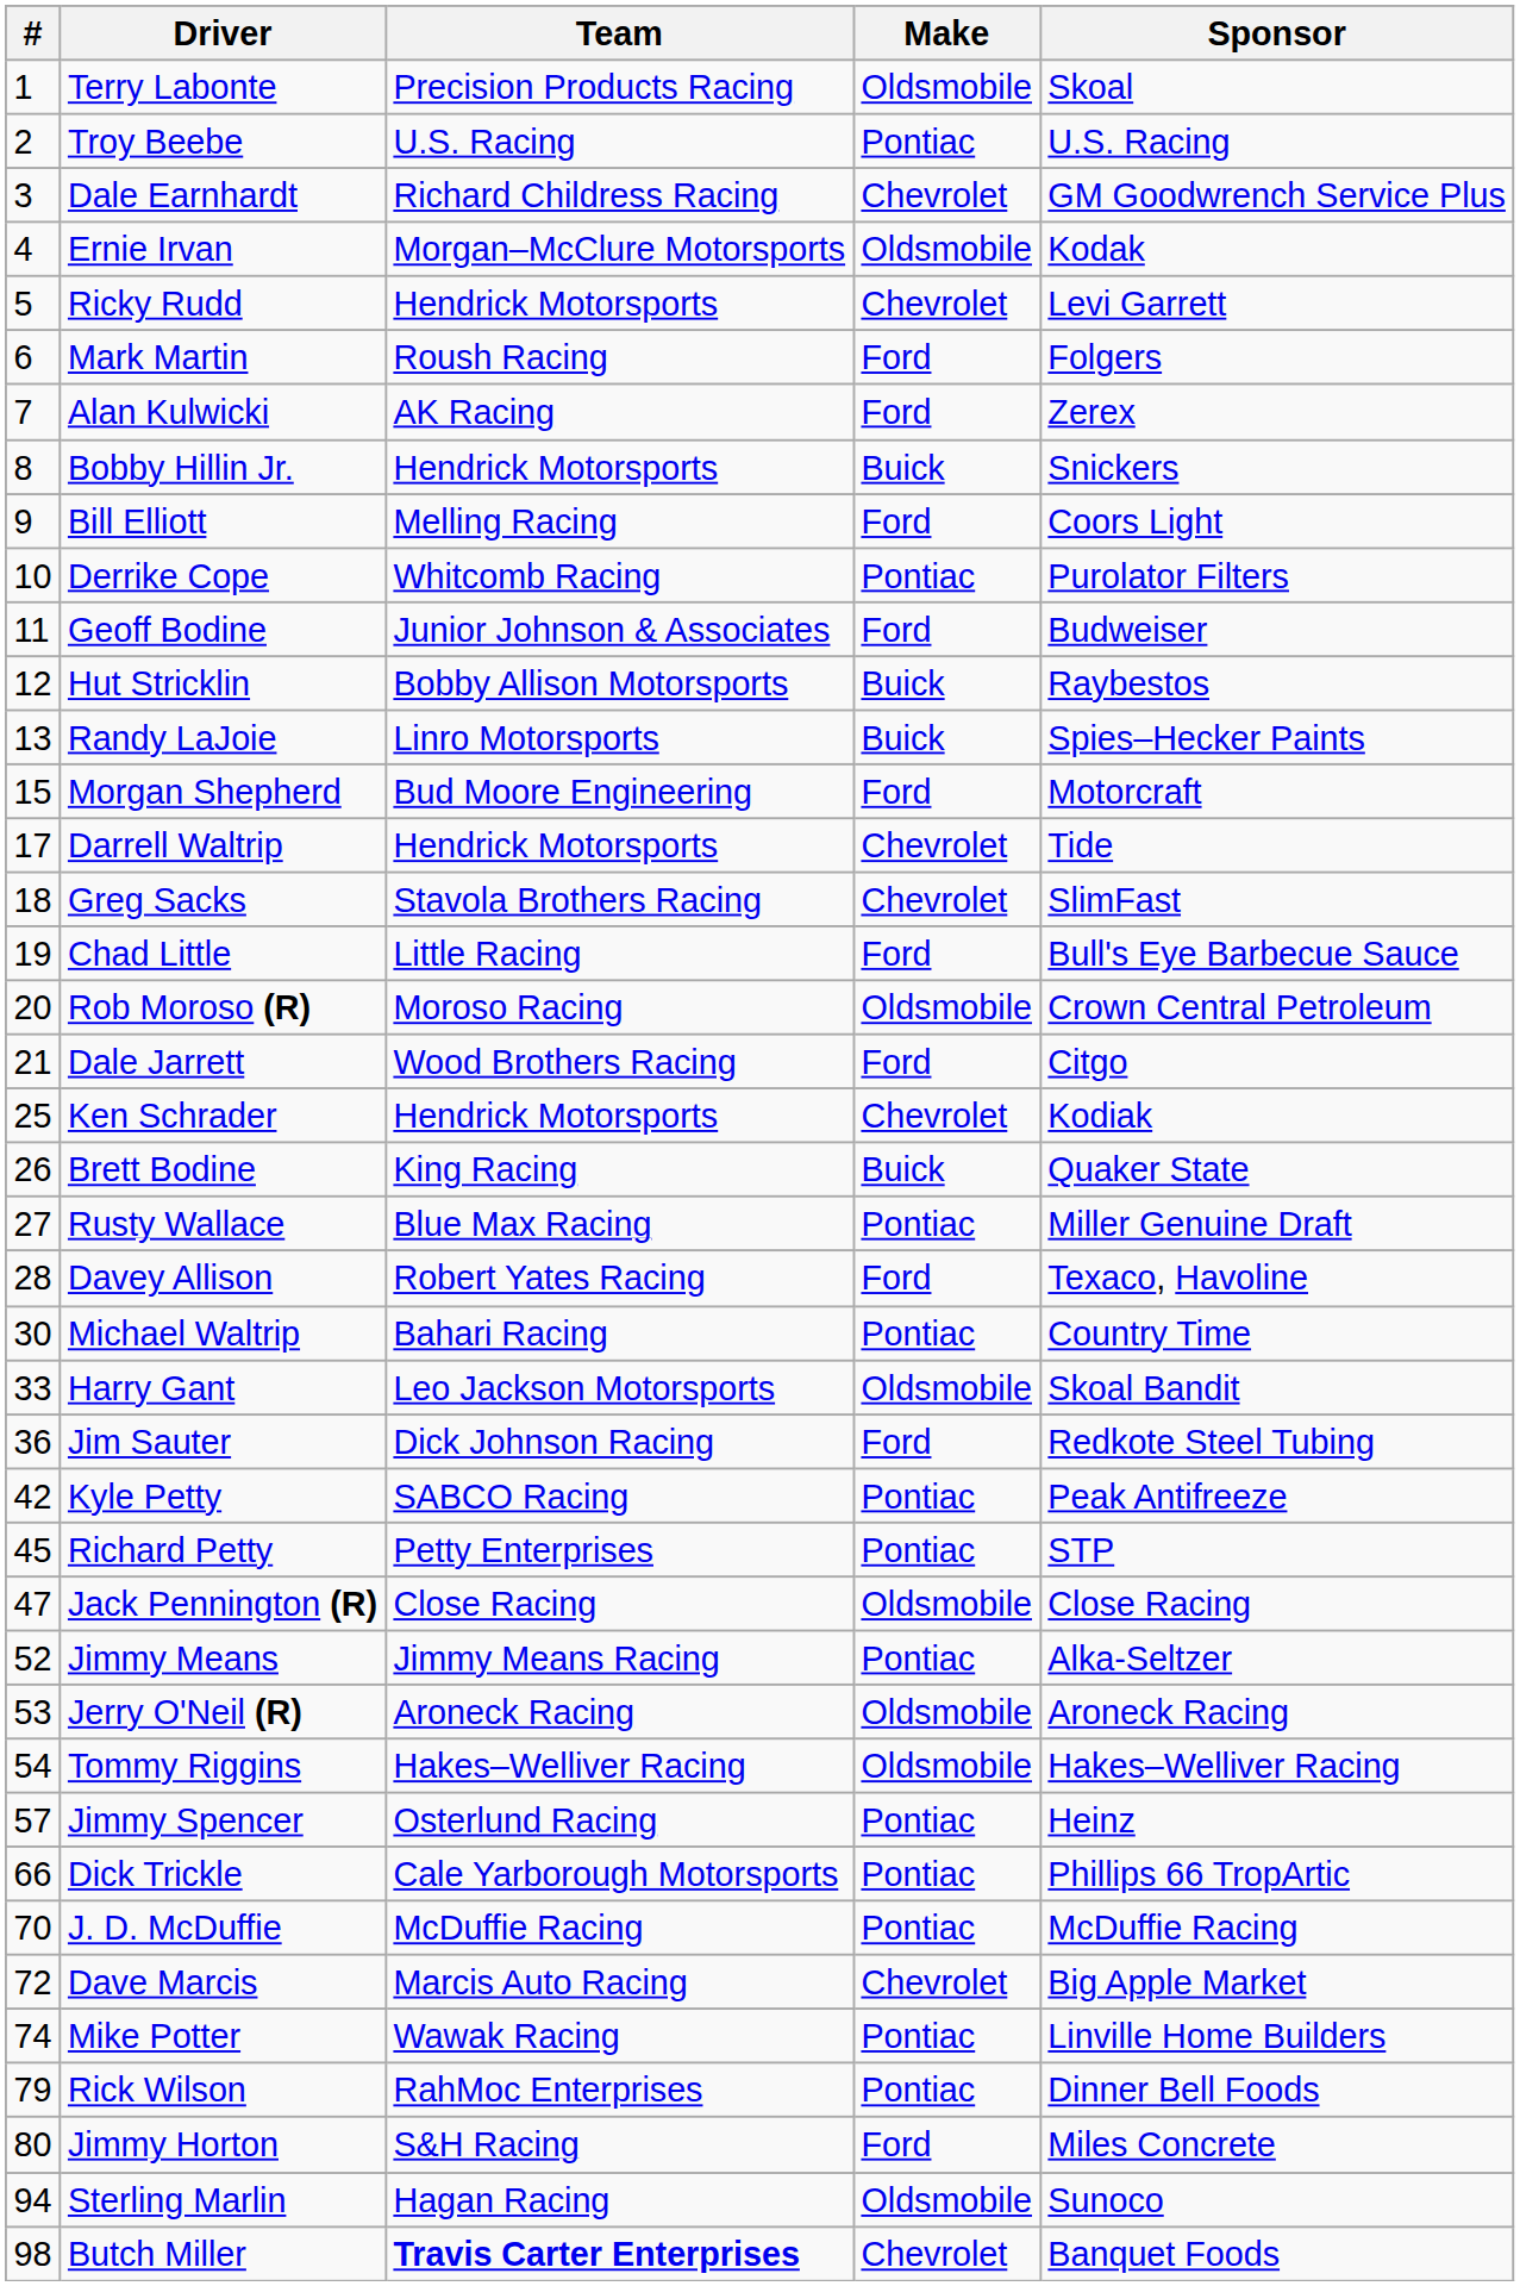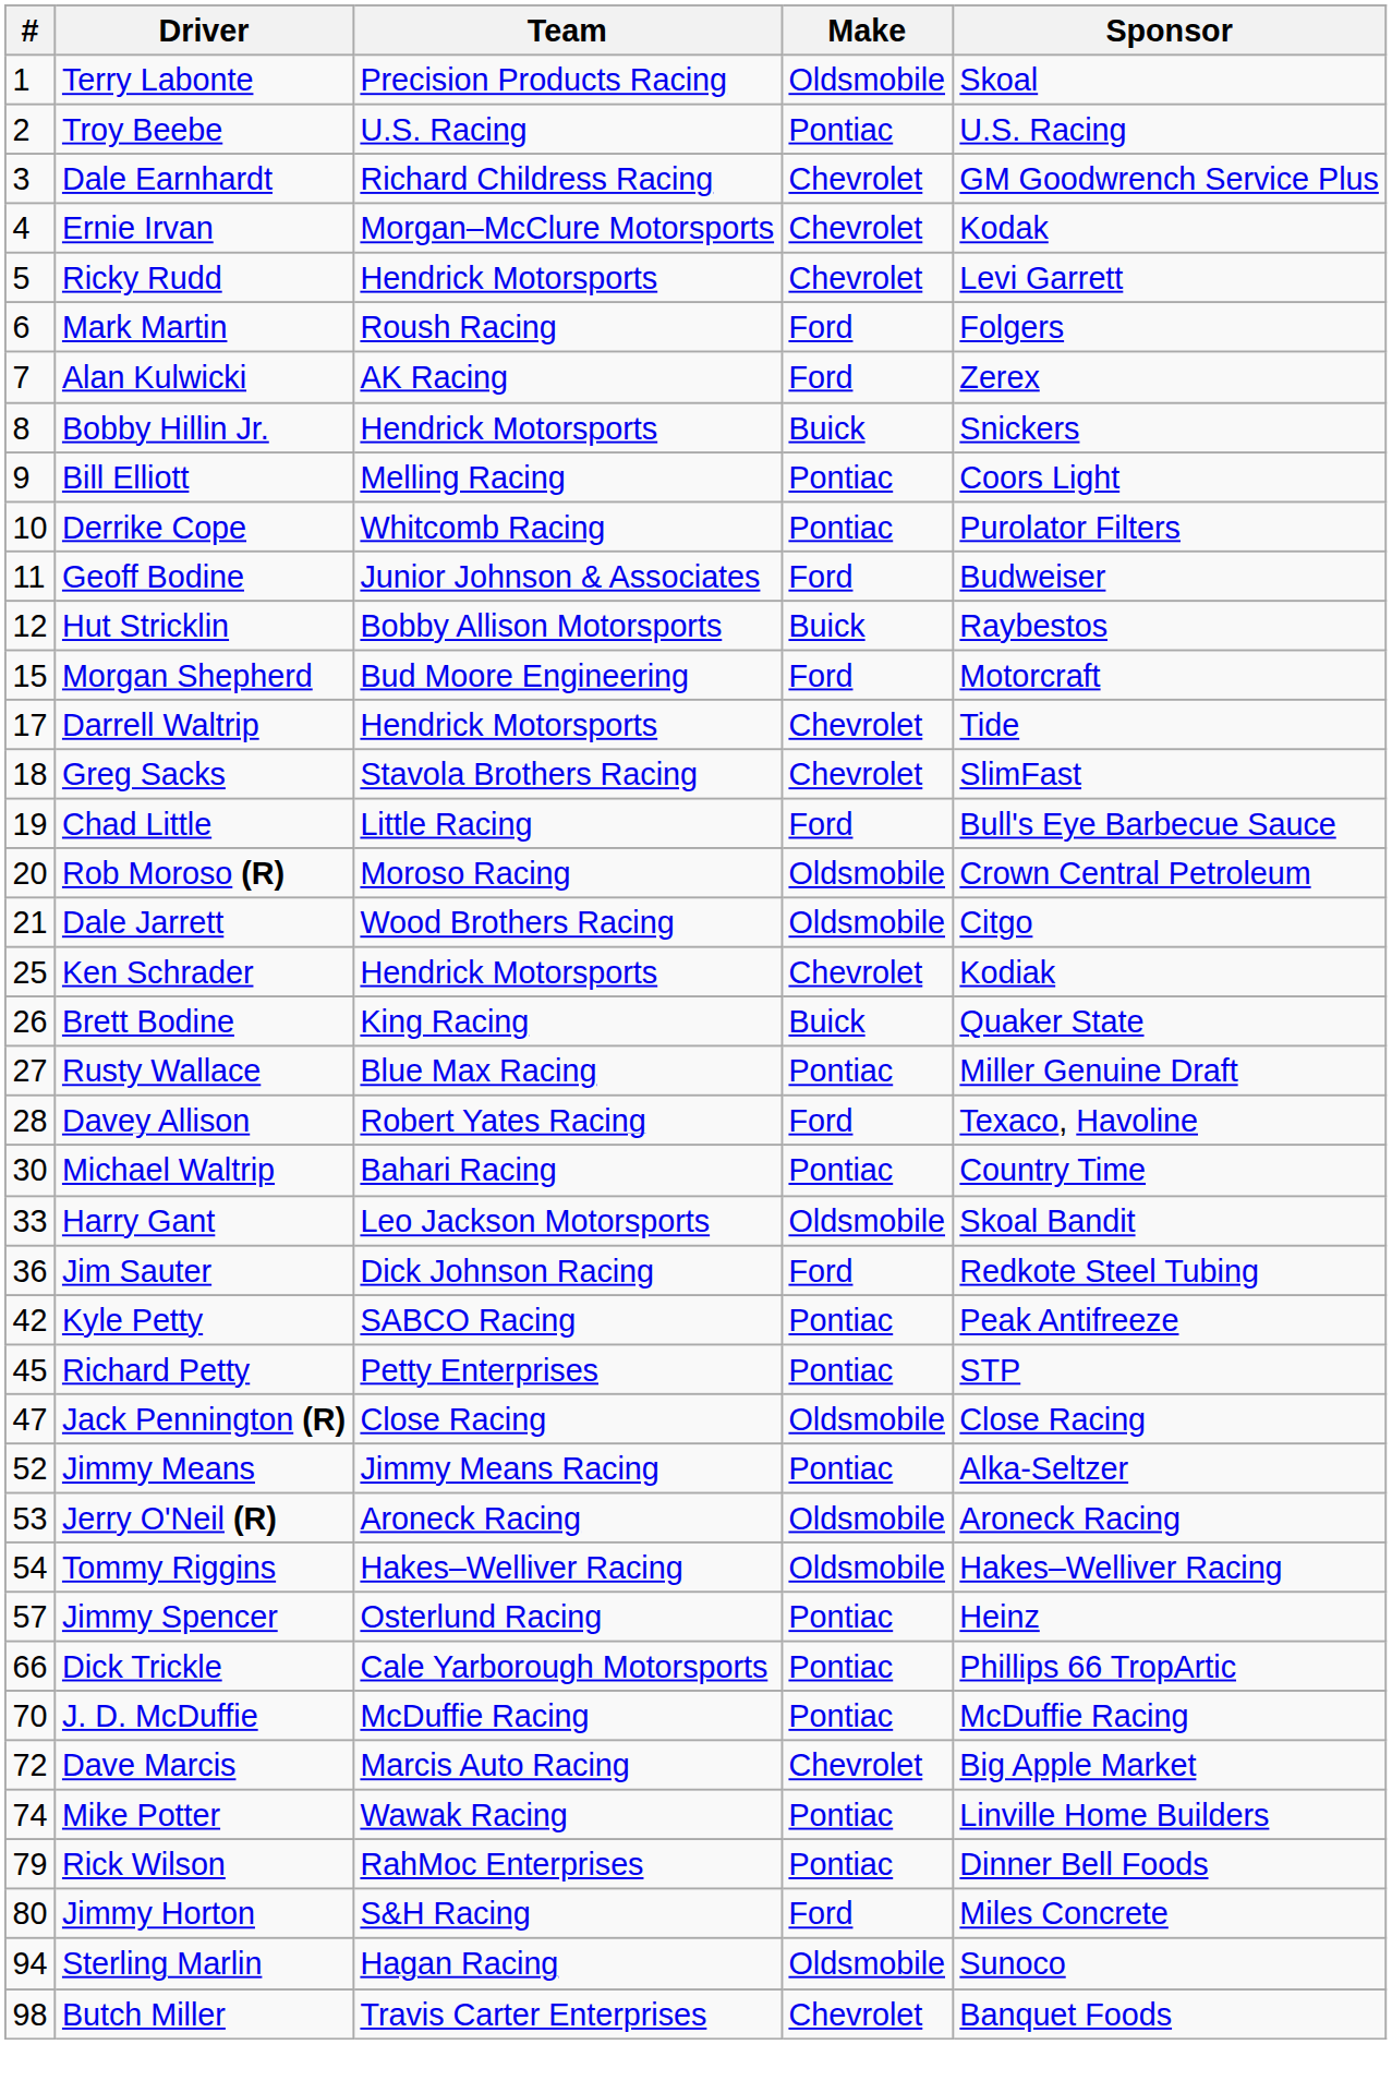 <table class="wikitable" style="font-size:95%">
 <tr>
 <th>#</th>
 <th>Driver</th>
 <th>Team</th>
 <th>Make</th>
 <th>Sponsor</th>
 </tr>
 <tr>
 <td>1</td>
 <td><a href='#'>Terry Labonte</a></td>
 <td><a href='#'>Precision Products Racing</a></td>
 <td><a href='#'>Oldsmobile</a></td>
 <td><a href='#'>Skoal</a></td>
 </tr>
 <tr>
 <td>2</td>
 <td><a href='#'>Troy Beebe</a></td>
 <td><a href='#'>U.S. Racing</a></td>
 <td><a href='#'>Pontiac</a></td>
 <td><a href='#'>U.S. Racing</a></td>
 </tr>
 <tr>
 <td>3</td>
 <td><a href='#'>Dale Earnhardt</a></td>
 <td><a href='#'>Richard Childress Racing</a></td>
 <td><a href='#'>Chevrolet</a></td>
 <td><a href='#'>GM Goodwrench Service Plus</a></td>
 </tr>
 <tr>
 <td>4</td>
 <td><a href='#'>Ernie Irvan</a></td>
 <td><a href='#'>Morgan–McClure Motorsports</a></td>
-<td><a href='#'>Oldsmobile</a></td>
+<td><a href='#'>Chevrolet</a></td>
 <td><a href='#'>Kodak</a></td>
 </tr>
 <tr>
 <td>5</td>
 <td><a href='#'>Ricky Rudd</a></td>
 <td><a href='#'>Hendrick Motorsports</a></td>
 <td><a href='#'>Chevrolet</a></td>
 <td><a href='#'>Levi Garrett</a></td>
 </tr>
 <tr>
 <td>6</td>
 <td><a href='#'>Mark Martin</a></td>
 <td><a href='#'>Roush Racing</a></td>
 <td><a href='#'>Ford</a></td>
 <td><a href='#'>Folgers</a></td>
 </tr>
 <tr>
 <td>7</td>
 <td><a href='#'>Alan Kulwicki</a></td>
 <td><a href='#'>AK Racing</a></td>
 <td><a href='#'>Ford</a></td>
 <td><a href='#'>Zerex</a></td>
 </tr>
 <tr>
 <td>8</td>
 <td><a href='#'>Bobby Hillin Jr.</a></td>
 <td><a href='#'>Hendrick Motorsports</a></td>
 <td><a href='#'>Buick</a></td>
 <td><a href='#'>Snickers</a></td>
 </tr>
 <tr>
 <td>9</td>
 <td><a href='#'>Bill Elliott</a></td>
 <td><a href='#'>Melling Racing</a></td>
-<td><a href='#'>Ford</a></td>
+<td><a href='#'>Pontiac</a></td>
 <td><a href='#'>Coors Light</a></td>
 </tr>
 <tr>
 <td>10</td>
 <td><a href='#'>Derrike Cope</a></td>
 <td><a href='#'>Whitcomb Racing</a></td>
 <td><a href='#'>Pontiac</a></td>
 <td><a href='#'>Purolator Filters</a></td>
 </tr>
 <tr>
 <td>11</td>
 <td><a href='#'>Geoff Bodine</a></td>
 <td><a href='#'>Junior Johnson & Associates</a></td>
 <td><a href='#'>Ford</a></td>
 <td><a href='#'>Budweiser</a></td>
 </tr>
 <tr>
 <td>12</td>
 <td><a href='#'>Hut Stricklin</a></td>
 <td><a href='#'>Bobby Allison Motorsports</a></td>
 <td><a href='#'>Buick</a></td>
 <td><a href='#'>Raybestos</a></td>
-</tr>
-<tr>
-<td>13</td>
-<td><a href='#'>Randy LaJoie</a></td>
-<td><a href='#'>Linro Motorsports</a></td>
-<td><a href='#'>Buick</a></td>
-<td><a href='#'>Spies–Hecker Paints</a></td>
 </tr>
 <tr>
 <td>15</td>
 <td><a href='#'>Morgan Shepherd</a></td>
 <td><a href='#'>Bud Moore Engineering</a></td>
 <td><a href='#'>Ford</a></td>
 <td><a href='#'>Motorcraft</a></td>
 </tr>
 <tr>
 <td>17</td>
 <td><a href='#'>Darrell Waltrip</a></td>
 <td><a href='#'>Hendrick Motorsports</a></td>
 <td><a href='#'>Chevrolet</a></td>
 <td><a href='#'>Tide</a></td>
 </tr>
 <tr>
 <td>18</td>
 <td><a href='#'>Greg Sacks</a></td>
 <td><a href='#'>Stavola Brothers Racing</a></td>
 <td><a href='#'>Chevrolet</a></td>
 <td><a href='#'>SlimFast</a></td>
 </tr>
 <tr>
 <td>19</td>
 <td><a href='#'>Chad Little</a></td>
 <td><a href='#'>Little Racing</a></td>
 <td><a href='#'>Ford</a></td>
 <td><a href='#'>Bull's Eye Barbecue Sauce</a></td>
 </tr>
 <tr>
 <td>20</td>
 <td><a href='#'>Rob Moroso</a> <strong>(R)</strong></td>
 <td><a href='#'>Moroso Racing</a></td>
 <td><a href='#'>Oldsmobile</a></td>
 <td><a href='#'>Crown Central Petroleum</a></td>
 </tr>
 <tr>
 <td>21</td>
 <td><a href='#'>Dale Jarrett</a></td>
 <td><a href='#'>Wood Brothers Racing</a></td>
-<td><a href='#'>Ford</a></td>
+<td><a href='#'>Oldsmobile</a></td>
 <td><a href='#'>Citgo</a></td>
 </tr>
 <tr>
 <td>25</td>
 <td><a href='#'>Ken Schrader</a></td>
 <td><a href='#'>Hendrick Motorsports</a></td>
 <td><a href='#'>Chevrolet</a></td>
 <td><a href='#'>Kodiak</a></td>
 </tr>
 <tr>
 <td>26</td>
 <td><a href='#'>Brett Bodine</a></td>
 <td><a href='#'>King Racing</a></td>
 <td><a href='#'>Buick</a></td>
 <td><a href='#'>Quaker State</a></td>
 </tr>
 <tr>
 <td>27</td>
 <td><a href='#'>Rusty Wallace</a></td>
 <td><a href='#'>Blue Max Racing</a></td>
 <td><a href='#'>Pontiac</a></td>
 <td><a href='#'>Miller Genuine Draft</a></td>
 </tr>
 <tr>
 <td>28</td>
 <td><a href='#'>Davey Allison</a></td>
 <td><a href='#'>Robert Yates Racing</a></td>
 <td><a href='#'>Ford</a></td>
 <td><a href='#'>Texaco</a>, <a href='#'>Havoline</a></td>
 </tr>
 <tr>
 <td>30</td>
 <td><a href='#'>Michael Waltrip</a></td>
 <td><a href='#'>Bahari Racing</a></td>
 <td><a href='#'>Pontiac</a></td>
 <td><a href='#'>Country Time</a></td>
 </tr>
 <tr>
 <td>33</td>
 <td><a href='#'>Harry Gant</a></td>
 <td><a href='#'>Leo Jackson Motorsports</a></td>
 <td><a href='#'>Oldsmobile</a></td>
 <td><a href='#'>Skoal Bandit</a></td>
 </tr>
 <tr>
 <td>36</td>
 <td><a href='#'>Jim Sauter</a></td>
 <td><a href='#'>Dick Johnson Racing</a></td>
 <td><a href='#'>Ford</a></td>
 <td><a href='#'>Redkote Steel Tubing</a></td>
 </tr>
 <tr>
 <td>42</td>
 <td><a href='#'>Kyle Petty</a></td>
 <td><a href='#'>SABCO Racing</a></td>
 <td><a href='#'>Pontiac</a></td>
 <td><a href='#'>Peak Antifreeze</a></td>
 </tr>
 <tr>
 <td>45</td>
 <td><a href='#'>Richard Petty</a></td>
 <td><a href='#'>Petty Enterprises</a></td>
 <td><a href='#'>Pontiac</a></td>
 <td><a href='#'>STP</a></td>
 </tr>
 <tr>
 <td>47</td>
 <td><a href='#'>Jack Pennington</a> <strong>(R)</strong></td>
 <td><a href='#'>Close Racing</a></td>
 <td><a href='#'>Oldsmobile</a></td>
 <td><a href='#'>Close Racing</a></td>
 </tr>
 <tr>
 <td>52</td>
 <td><a href='#'>Jimmy Means</a></td>
 <td><a href='#'>Jimmy Means Racing</a></td>
 <td><a href='#'>Pontiac</a></td>
 <td><a href='#'>Alka-Seltzer</a></td>
 </tr>
 <tr>
 <td>53</td>
 <td><a href='#'>Jerry O'Neil</a> <strong>(R)</strong></td>
 <td><a href='#'>Aroneck Racing</a></td>
 <td><a href='#'>Oldsmobile</a></td>
 <td><a href='#'>Aroneck Racing</a></td>
 </tr>
 <tr>
 <td>54</td>
 <td><a href='#'>Tommy Riggins</a></td>
 <td><a href='#'>Hakes–Welliver Racing</a></td>
 <td><a href='#'>Oldsmobile</a></td>
 <td><a href='#'>Hakes–Welliver Racing</a></td>
 </tr>
 <tr>
 <td>57</td>
 <td><a href='#'>Jimmy Spencer</a></td>
 <td><a href='#'>Osterlund Racing</a></td>
 <td><a href='#'>Pontiac</a></td>
 <td><a href='#'>Heinz</a></td>
 </tr>
 <tr>
 <td>66</td>
 <td><a href='#'>Dick Trickle</a></td>
 <td><a href='#'>Cale Yarborough Motorsports</a></td>
 <td><a href='#'>Pontiac</a></td>
 <td><a href='#'>Phillips 66 TropArtic</a></td>
 </tr>
 <tr>
 <td>70</td>
 <td><a href='#'>J. D. McDuffie</a></td>
 <td><a href='#'>McDuffie Racing</a></td>
 <td><a href='#'>Pontiac</a></td>
 <td><a href='#'>McDuffie Racing</a></td>
 </tr>
 <tr>
 <td>72</td>
 <td><a href='#'>Dave Marcis</a></td>
 <td><a href='#'>Marcis Auto Racing</a></td>
 <td><a href='#'>Chevrolet</a></td>
 <td><a href='#'>Big Apple Market</a></td>
 </tr>
 <tr>
 <td>74</td>
 <td><a href='#'>Mike Potter</a></td>
 <td><a href='#'>Wawak Racing</a></td>
 <td><a href='#'>Pontiac</a></td>
 <td><a href='#'>Linville Home Builders</a></td>
 </tr>
 <tr>
 <td>79</td>
 <td><a href='#'>Rick Wilson</a></td>
 <td><a href='#'>RahMoc Enterprises</a></td>
 <td><a href='#'>Pontiac</a></td>
 <td><a href='#'>Dinner Bell Foods</a></td>
 </tr>
 <tr>
 <td>80</td>
 <td><a href='#'>Jimmy Horton</a></td>
 <td><a href='#'>S&H Racing</a></td>
 <td><a href='#'>Ford</a></td>
 <td><a href='#'>Miles Concrete</a></td>
 </tr>
 <tr>
 <td>94</td>
 <td><a href='#'>Sterling Marlin</a></td>
 <td><a href='#'>Hagan Racing</a></td>
 <td><a href='#'>Oldsmobile</a></td>
 <td><a href='#'>Sunoco</a></td>
 </tr>
 <tr>
 <td>98</td>
 <td><a href='#'>Butch Miller</a></td>
-<td><strong><a href='#'>Travis Carter Enterprises</a></strong></td>
+<td><a href='#'>Travis Carter Enterprises</a></td>
 <td><a href='#'>Chevrolet</a></td>
 <td><a href='#'>Banquet Foods</a></td>
 </tr>
 </table>
